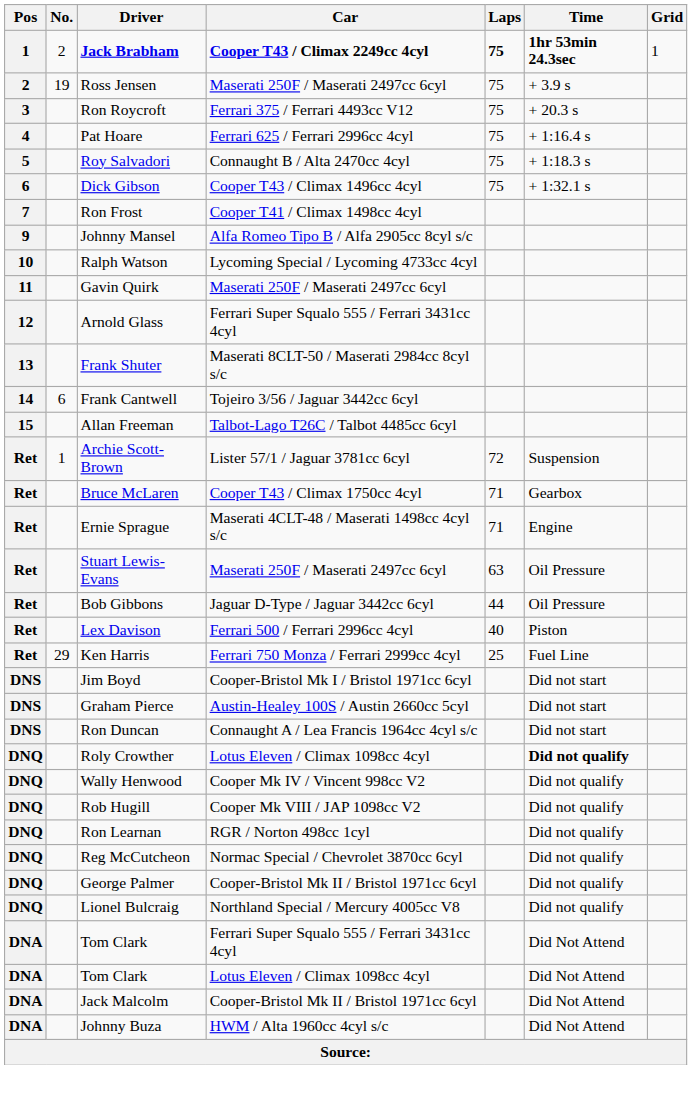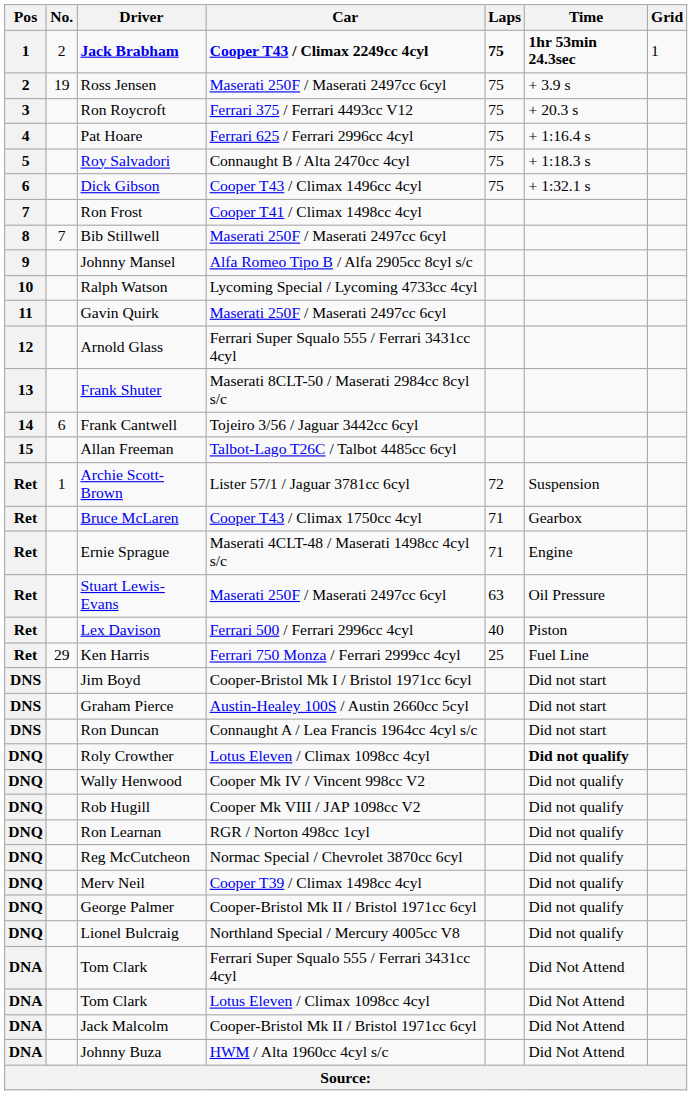 <table class="wikitable" style="font-size: 87%;">
 <tr>
 <th>Pos</th>
 <th>No.</th>
 <th>Driver</th>
 <th>Car</th>
 <th>Laps</th>
 <th>Time</th>
 <th>Grid</th>
 </tr>
 <tr>
 <th><strong>1</strong></th>
 <td align=center>2</td>
 <td><strong> <a href='#'>Jack Brabham</a></strong></td>
 <td><strong><a href='#'>Cooper T43</a> / Climax 2249cc 4cyl</strong></td>
 <td><strong>75</strong></td>
 <td><strong>1hr 53min 24.3sec</strong></td>
 <td>1</td>
 </tr>
 <tr>
 <th>2</th>
 <td align=center>19</td>
 <td> Ross Jensen</td>
 <td><a href='#'>Maserati 250F</a> / Maserati 2497cc 6cyl</td>
 <td>75</td>
 <td>+ 3.9 s</td>
 <td></td>
 </tr>
 <tr>
 <th>3</th>
 <td align=center></td>
 <td> Ron Roycroft</td>
 <td><a href='#'>Ferrari 375</a> / Ferrari 4493cc V12</td>
 <td>75</td>
 <td>+ 20.3 s</td>
 <td></td>
 </tr>
 <tr>
 <th>4</th>
 <td align=center></td>
 <td> Pat Hoare</td>
 <td><a href='#'>Ferrari 625</a> / Ferrari 2996cc 4cyl</td>
 <td>75</td>
 <td>+ 1:16.4 s</td>
 <td></td>
 </tr>
 <tr>
 <th>5</th>
 <td align=center></td>
 <td> <a href='#'>Roy Salvadori</a></td>
 <td>Connaught B / Alta 2470cc 4cyl</td>
 <td>75</td>
 <td>+ 1:18.3 s</td>
 <td></td>
 </tr>
 <tr>
 <th>6</th>
 <td align=center></td>
 <td> <a href='#'>Dick Gibson</a></td>
 <td><a href='#'>Cooper T43</a> / Climax 1496cc 4cyl</td>
 <td>75</td>
 <td>+ 1:32.1 s</td>
 <td></td>
 </tr>
 <tr>
 <th>7</th>
 <td align=center></td>
 <td> Ron Frost</td>
 <td><a href='#'>Cooper T41</a> / Climax 1498cc 4cyl</td>
+<td></td>
+<td></td>
+<td></td>
+</tr>
+<tr>
+<th>8</th>
+<td align=center>7</td>
+<td> Bib Stillwell</td>
+<td><a href='#'>Maserati 250F</a> / Maserati 2497cc 6cyl</td>
 <td></td>
 <td></td>
 <td></td>
 </tr>
 <tr>
 <th>9</th>
 <td align=center></td>
 <td> Johnny Mansel</td>
 <td><a href='#'>Alfa Romeo Tipo B</a> / Alfa 2905cc 8cyl s/c</td>
 <td></td>
 <td></td>
 <td></td>
 </tr>
 <tr>
 <th>10</th>
 <td align=center></td>
 <td> Ralph Watson</td>
 <td>Lycoming Special / Lycoming 4733cc 4cyl</td>
 <td></td>
 <td></td>
 <td></td>
 </tr>
 <tr>
 <th>11</th>
 <td align=center></td>
 <td> Gavin Quirk</td>
 <td><a href='#'>Maserati 250F</a> / Maserati 2497cc 6cyl</td>
 <td></td>
 <td></td>
 <td></td>
 </tr>
 <tr>
 <th>12</th>
 <td align=center></td>
 <td> Arnold Glass</td>
 <td>Ferrari Super Squalo 555 / Ferrari 3431cc 4cyl</td>
 <td></td>
 <td></td>
 <td></td>
 </tr>
 <tr>
 <th>13</th>
 <td align=center></td>
 <td> <a href='#'>Frank Shuter</a></td>
 <td>Maserati 8CLT-50 / Maserati 2984cc 8cyl s/c</td>
 <td></td>
 <td></td>
 <td></td>
 </tr>
 <tr>
 <th>14</th>
 <td align=center>6</td>
 <td> Frank Cantwell</td>
 <td>Tojeiro 3/56 / Jaguar 3442cc 6cyl</td>
 <td></td>
 <td></td>
 <td></td>
 </tr>
 <tr>
 <th>15</th>
 <td align=center></td>
 <td> Allan Freeman</td>
 <td><a href='#'>Talbot-Lago T26C</a> / Talbot 4485cc 6cyl</td>
 <td></td>
 <td></td>
 <td></td>
 </tr>
 <tr>
 <th>Ret</th>
 <td align=center>1</td>
 <td> <a href='#'>Archie Scott-Brown</a></td>
 <td>Lister 57/1 / Jaguar 3781cc 6cyl</td>
 <td>72</td>
 <td>Suspension</td>
 <td></td>
 </tr>
 <tr>
 <th>Ret</th>
 <td align=center></td>
 <td> <a href='#'>Bruce McLaren</a></td>
 <td><a href='#'>Cooper T43</a> / Climax 1750cc 4cyl</td>
 <td>71</td>
 <td>Gearbox</td>
 <td></td>
 </tr>
 <tr>
 <th>Ret</th>
 <td align=center></td>
 <td> Ernie Sprague</td>
 <td>Maserati 4CLT-48 / Maserati 1498cc 4cyl s/c</td>
 <td>71</td>
 <td>Engine</td>
 <td></td>
 </tr>
 <tr>
 <th>Ret</th>
 <td align=center></td>
 <td> <a href='#'>Stuart Lewis-Evans</a></td>
 <td><a href='#'>Maserati 250F</a> / Maserati 2497cc 6cyl</td>
 <td>63</td>
 <td>Oil Pressure</td>
 <td></td>
 </tr>
 <tr>
 <th>Ret</th>
 <td align=center></td>
-<td> Bob Gibbons</td>
-<td>Jaguar D-Type / Jaguar 3442cc 6cyl</td>
-<td>44</td>
-<td>Oil Pressure</td>
-<td></td>
-</tr>
-<tr>
-<th>Ret</th>
-<td align=center></td>
 <td> <a href='#'>Lex Davison</a></td>
 <td><a href='#'>Ferrari 500</a> / Ferrari 2996cc 4cyl</td>
 <td>40</td>
 <td>Piston</td>
 <td></td>
 </tr>
 <tr>
 <th>Ret</th>
 <td align=center>29</td>
 <td> Ken Harris</td>
 <td><a href='#'>Ferrari 750 Monza</a> / Ferrari 2999cc 4cyl</td>
 <td>25</td>
 <td>Fuel Line</td>
 <td></td>
 </tr>
 <tr>
 <th>DNS</th>
 <td align=center></td>
 <td> Jim Boyd</td>
 <td>Cooper-Bristol Mk I / Bristol 1971cc 6cyl</td>
 <td></td>
 <td>Did not start</td>
 <td></td>
 </tr>
 <tr>
 <th>DNS</th>
 <td align=center></td>
 <td> Graham Pierce</td>
 <td><a href='#'>Austin-Healey 100S</a> / Austin 2660cc 5cyl</td>
 <td></td>
 <td>Did not start</td>
 <td></td>
 </tr>
 <tr>
 <th>DNS</th>
 <td align=center></td>
 <td> Ron Duncan</td>
 <td>Connaught A / Lea Francis 1964cc 4cyl s/c</td>
 <td></td>
 <td>Did not start</td>
 <td></td>
 </tr>
 <tr>
 <th>DNQ</th>
 <td align=center></td>
 <td> Roly Crowther</td>
 <td><a href='#'>Lotus Eleven</a> / Climax 1098cc 4cyl</td>
 <td></td>
 <td><strong>Did not qualify</strong></td>
 <td></td>
 </tr>
 <tr>
 <th>DNQ</th>
 <td align=center></td>
 <td> Wally Henwood</td>
 <td>Cooper Mk IV / Vincent 998cc V2</td>
 <td></td>
 <td>Did not qualify</td>
 <td></td>
 </tr>
 <tr>
 <th>DNQ</th>
 <td align=center></td>
 <td> Rob Hugill</td>
 <td>Cooper Mk VIII / JAP 1098cc V2</td>
 <td></td>
 <td>Did not qualify</td>
 <td></td>
 </tr>
 <tr>
 <th>DNQ</th>
 <td align=center></td>
 <td> Ron Learnan</td>
 <td>RGR / Norton 498cc 1cyl</td>
 <td></td>
 <td>Did not qualify</td>
 <td></td>
 </tr>
 <tr>
 <th>DNQ</th>
 <td align=center></td>
 <td> Reg McCutcheon</td>
 <td>Normac Special / Chevrolet 3870cc 6cyl</td>
 <td></td>
 <td>Did not qualify</td>
 <td></td>
 </tr>
 <tr>
 <th>DNQ</th>
 <td align=center></td>
+<td> Merv Neil</td>
+<td><a href='#'>Cooper T39</a> / Climax 1498cc 4cyl</td>
+<td></td>
+<td>Did not qualify</td>
+<td></td>
+</tr>
+<tr>
+<th>DNQ</th>
+<td align=center></td>
 <td> George Palmer</td>
 <td>Cooper-Bristol Mk II / Bristol 1971cc 6cyl</td>
 <td></td>
 <td>Did not qualify</td>
 <td></td>
 </tr>
 <tr>
 <th>DNQ</th>
 <td align=center></td>
 <td> Lionel Bulcraig</td>
 <td>Northland Special / Mercury 4005cc V8</td>
 <td></td>
 <td>Did not qualify</td>
 <td></td>
 </tr>
 <tr>
 <th>DNA</th>
 <td align=center></td>
 <td> Tom Clark</td>
 <td>Ferrari Super Squalo 555 / Ferrari 3431cc 4cyl</td>
 <td></td>
 <td>Did Not Attend</td>
 <td></td>
 </tr>
 <tr>
 <th>DNA</th>
 <td align=center></td>
 <td> Tom Clark</td>
 <td><a href='#'>Lotus Eleven</a> / Climax 1098cc 4cyl</td>
 <td></td>
 <td>Did Not Attend</td>
 <td></td>
 </tr>
 <tr>
 <th>DNA</th>
 <td align=center></td>
 <td> Jack Malcolm</td>
 <td>Cooper-Bristol Mk II / Bristol 1971cc 6cyl</td>
 <td></td>
 <td>Did Not Attend</td>
 <td></td>
 </tr>
 <tr>
 <th>DNA</th>
 <td align=center></td>
 <td> Johnny Buza</td>
 <td><a href='#'>HWM</a> / Alta 1960cc 4cyl s/c</td>
 <td></td>
 <td>Did Not Attend</td>
 <td></td>
 </tr>
 <tr>
 <th colspan=7>Source:</th>
 </tr>
 </table>
